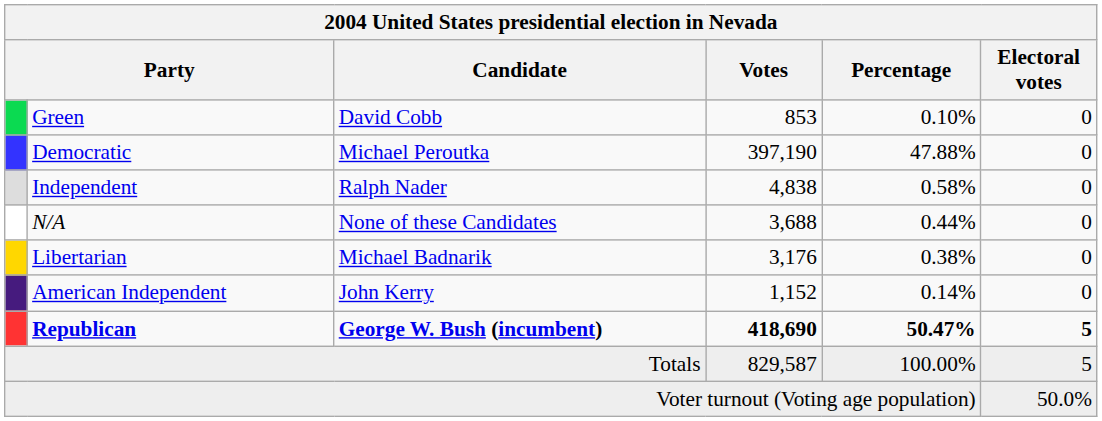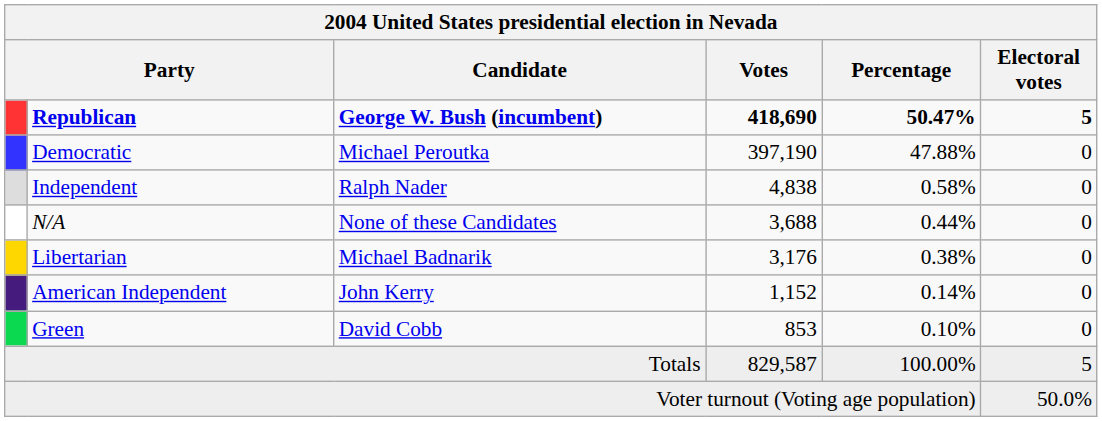 <table class="wikitable" style="font-size: 95%;">
 <tr>
 <th colspan="6">2004 United States presidential election in Nevada</th>
 </tr>
 <tr>
 <th colspan="2" style="width: 15em">Party</th>
 <th style="width: 17em">Candidate</th>
 <th style="width: 5em">Votes</th>
 <th style="width: 7em">Percentage</th>
 <th style="width: 5em">Electoral votes</th>
 </tr>
 <tr>
-<th style="background-color:#0BDA51; width: 3px"></th>
-<td style="width: 130px"><a href='#'>Green</a></td>
-<td><a href='#'>David Cobb</a></td>
-<td align="right">853</td>
-<td align="right">0.10%</td>
-<td align="right">0</td>
+<th style="background-color:#FF3333; width: 3px"></th>
+<td style="width: 130px"><strong><a href='#'>Republican</a></strong></td>
+<td><strong><a href='#'>George W. Bush</a> (<a href='#'>incumbent</a>)</strong></td>
+<td align="right"><strong>418,690</strong></td>
+<td align="right"><strong>50.47%</strong></td>
+<td align="right"><strong>5</strong></td>
 </tr>
 <tr>
 <th style="background-color:#3333FF; width: 3px"></th>
 <td style="width: 130px"><a href='#'>Democratic</a></td>
 <td><a href='#'>Michael Peroutka</a></td>
 <td align="right">397,190</td>
 <td align="right">47.88%</td>
 <td align="right">0</td>
 </tr>
 <tr>
 <th style="background-color:#DDDDDD; width: 3px"></th>
 <td style="width: 130px"><a href='#'>Independent</a></td>
 <td><a href='#'>Ralph Nader</a></td>
 <td align="right">4,838</td>
 <td align="right">0.58%</td>
 <td align="right">0</td>
 </tr>
 <tr>
 <th style="background-color:#FFFFFF; width: 3px"></th>
 <td style="width: 130px"><em>N/A</em></td>
 <td><a href='#'>None of these Candidates</a></td>
 <td align="right">3,688</td>
 <td align="right">0.44%</td>
 <td align="right">0</td>
 </tr>
 <tr>
 <th style="background-color:#FFD700; width: 3px"></th>
 <td style="width: 130px"><a href='#'>Libertarian</a></td>
 <td><a href='#'>Michael Badnarik</a></td>
 <td align="right">3,176</td>
 <td align="right">0.38%</td>
 <td align="right">0</td>
 </tr>
 <tr>
 <th style="background-color:#461B7E; width: 3px"></th>
 <td style="width: 130px"><a href='#'>American Independent</a></td>
 <td><a href='#'>John Kerry</a></td>
 <td align="right">1,152</td>
 <td align="right">0.14%</td>
 <td align="right">0</td>
 </tr>
 <tr>
-<th style="background-color:#FF3333; width: 3px"></th>
-<td style="width: 130px"><strong><a href='#'>Republican</a></strong></td>
-<td><strong><a href='#'>George W. Bush</a> (<a href='#'>incumbent</a>)</strong></td>
-<td align="right"><strong>418,690</strong></td>
-<td align="right"><strong>50.47%</strong></td>
-<td align="right"><strong>5</strong></td>
+<th style="background-color:#0BDA51; width: 3px"></th>
+<td style="width: 130px"><a href='#'>Green</a></td>
+<td><a href='#'>David Cobb</a></td>
+<td align="right">853</td>
+<td align="right">0.10%</td>
+<td align="right">0</td>
 </tr>
 <tr bgcolor="#EEEEEE">
 <td colspan="3" align="right">Totals</td>
 <td align="right">829,587</td>
 <td align="right">100.00%</td>
 <td align="right">5</td>
 </tr>
 <tr bgcolor="#EEEEEE">
 <td colspan="5" align="right">Voter turnout (Voting age population)</td>
 <td colspan="1" align="right">50.0%</td>
 </tr>
 </table>
